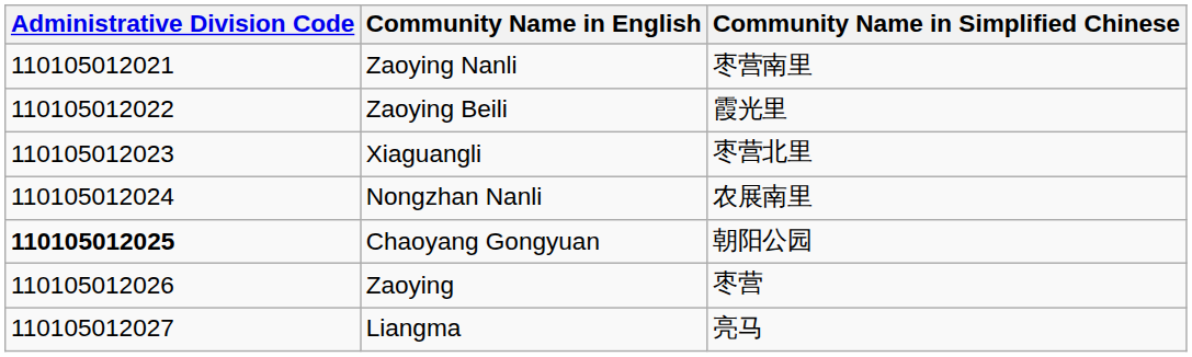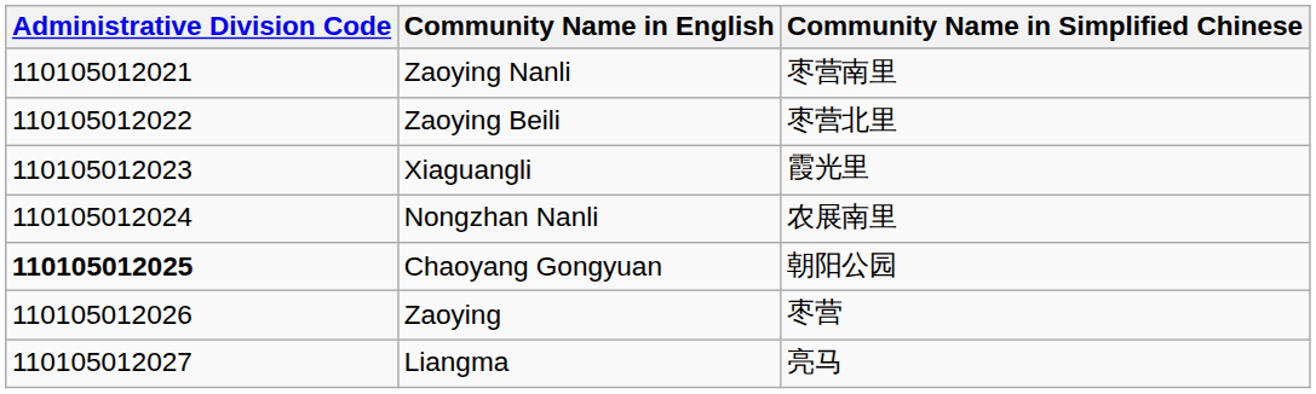 <table class="wikitable sortable">
 <tr>
 <th><a href='#'>Administrative Division Code</a></th>
 <th>Community Name in English</th>
 <th>Community Name in Simplified Chinese</th>
 </tr>
 <tr>
 <td>110105012021</td>
 <td>Zaoying Nanli</td>
 <td>枣营南里</td>
 </tr>
 <tr>
 <td>110105012022</td>
 <td>Zaoying Beili</td>
-<td>霞光里</td>
+<td>枣营北里</td>
 </tr>
 <tr>
 <td>110105012023</td>
 <td>Xiaguangli</td>
-<td>枣营北里</td>
+<td>霞光里</td>
 </tr>
 <tr>
 <td>110105012024</td>
 <td>Nongzhan Nanli</td>
 <td>农展南里</td>
 </tr>
 <tr>
 <td><strong>110105012025</strong></td>
 <td>Chaoyang Gongyuan</td>
 <td>朝阳公园</td>
 </tr>
 <tr>
 <td>110105012026</td>
 <td>Zaoying</td>
 <td>枣营</td>
 </tr>
 <tr>
 <td>110105012027</td>
 <td>Liangma</td>
 <td>亮马</td>
 </tr>
 </table>
